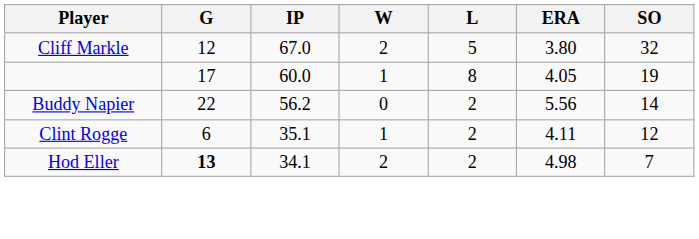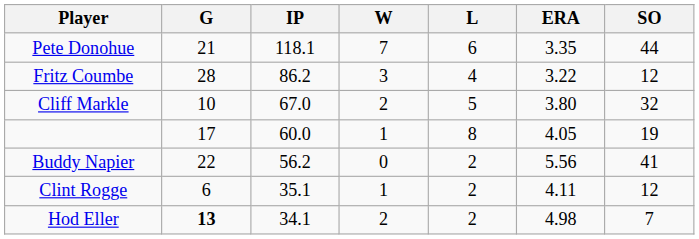 <table class="wikitable sortable">
 <tr>
 <th bgcolor="#DDDDFF" width="16%">Player</th>
 <th bgcolor="#DDDDFF" width="9%">G</th>
 <th bgcolor="#DDDDFF" width="9%">IP</th>
 <th bgcolor="#DDDDFF" width="9%">W</th>
 <th bgcolor="#DDDDFF" width="9%">L</th>
 <th bgcolor="#DDDDFF" width="9%">ERA</th>
 <th bgcolor="#DDDDFF" width="9%">SO</th>
 </tr>
 <tr align="center">
+<td><a href='#'>Pete Donohue</a></td>
+<td>21</td>
+<td>118.1</td>
+<td>7</td>
+<td>6</td>
+<td>3.35</td>
+<td>44</td>
+</tr>
+<tr align="center">
+<td><a href='#'>Fritz Coumbe</a></td>
+<td>28</td>
+<td>86.2</td>
+<td>3</td>
+<td>4</td>
+<td>3.22</td>
+<td>12</td>
+</tr>
+<tr align="center">
 <td><a href='#'>Cliff Markle</a></td>
-<td>12</td>
+<td>10</td>
 <td>67.0</td>
 <td>2</td>
 <td>5</td>
 <td>3.80</td>
 <td>32</td>
 </tr>
 <tr align="center">
 <td></td>
 <td>17</td>
 <td>60.0</td>
 <td>1</td>
 <td>8</td>
 <td>4.05</td>
 <td>19</td>
 </tr>
 <tr align="center">
 <td><a href='#'>Buddy Napier</a></td>
 <td>22</td>
 <td>56.2</td>
 <td>0</td>
 <td>2</td>
 <td>5.56</td>
-<td>14</td>
+<td>41</td>
 </tr>
 <tr align="center">
 <td><a href='#'>Clint Rogge</a></td>
 <td>6</td>
 <td>35.1</td>
 <td>1</td>
 <td>2</td>
 <td>4.11</td>
 <td>12</td>
 </tr>
 <tr align="center">
 <td><a href='#'>Hod Eller</a></td>
 <td><strong>13</strong></td>
 <td>34.1</td>
 <td>2</td>
 <td>2</td>
 <td>4.98</td>
 <td>7</td>
 </tr>
 </table>
